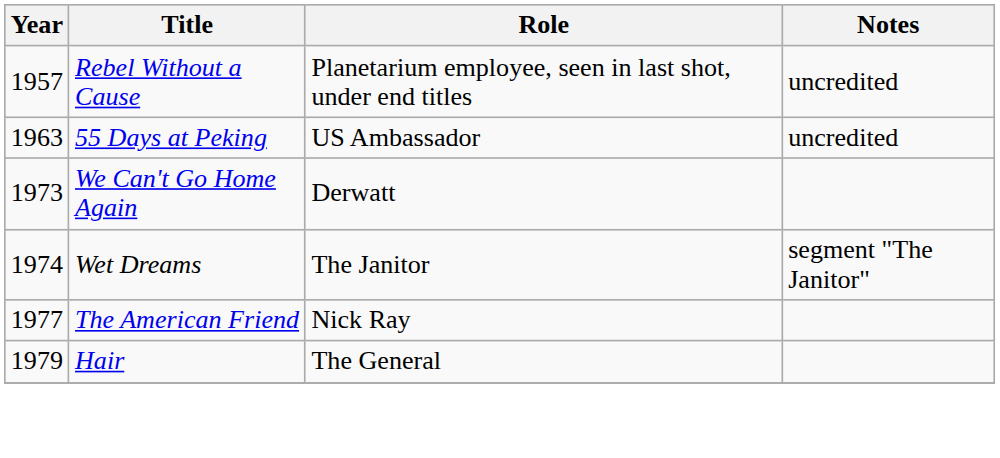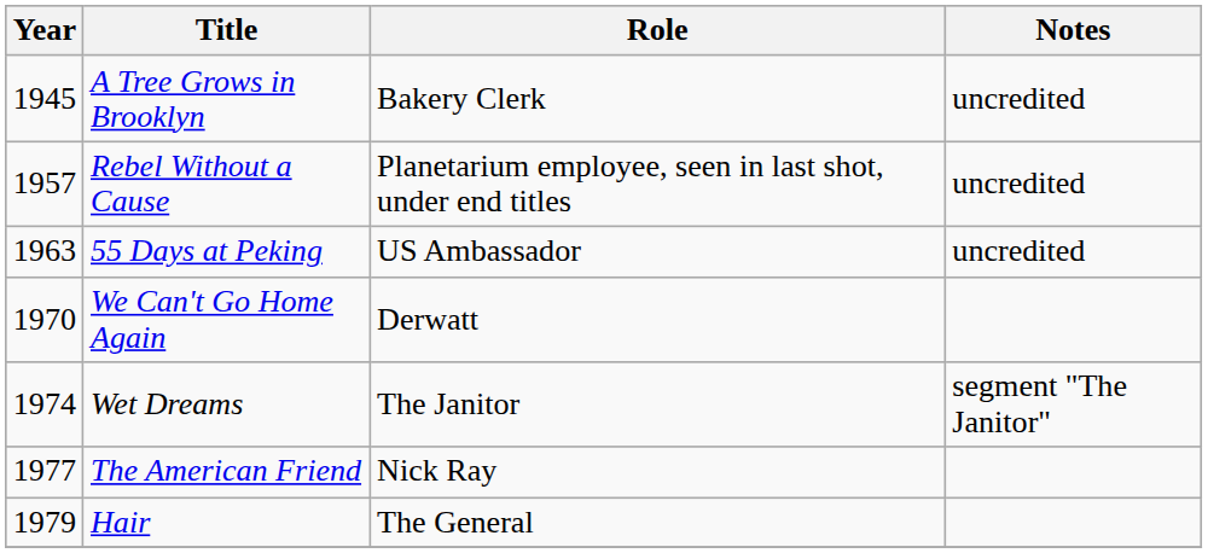 <table class="wikitable sortable">
 <tr>
 <th>Year</th>
 <th>Title</th>
 <th>Role</th>
 <th>Notes</th>
+</tr>
+<tr>
+<td>1945</td>
+<td><em><a href='#'>A Tree Grows in Brooklyn</a></em></td>
+<td>Bakery Clerk</td>
+<td>uncredited</td>
 </tr>
 <tr>
 <td>1957</td>
 <td><em><a href='#'>Rebel Without a Cause</a></em></td>
 <td>Planetarium employee, seen in last shot, under end titles</td>
 <td>uncredited</td>
 </tr>
 <tr>
 <td>1963</td>
 <td><em><a href='#'>55 Days at Peking</a></em></td>
 <td>US Ambassador</td>
 <td>uncredited</td>
 </tr>
 <tr>
-<td>1973</td>
+<td>1970</td>
 <td><em><a href='#'>We Can't Go Home Again</a></em></td>
 <td>Derwatt</td>
 <td></td>
 </tr>
 <tr>
 <td>1974</td>
 <td><em>Wet Dreams</em></td>
 <td>The Janitor</td>
 <td>segment "The Janitor"</td>
 </tr>
 <tr>
 <td>1977</td>
 <td><em><a href='#'>The American Friend</a></em></td>
 <td>Nick Ray</td>
 <td></td>
 </tr>
 <tr>
 <td>1979</td>
 <td><em><a href='#'>Hair</a></em></td>
 <td>The General</td>
 <td></td>
 </tr>
 <tr>
 </tr>
 </table>
